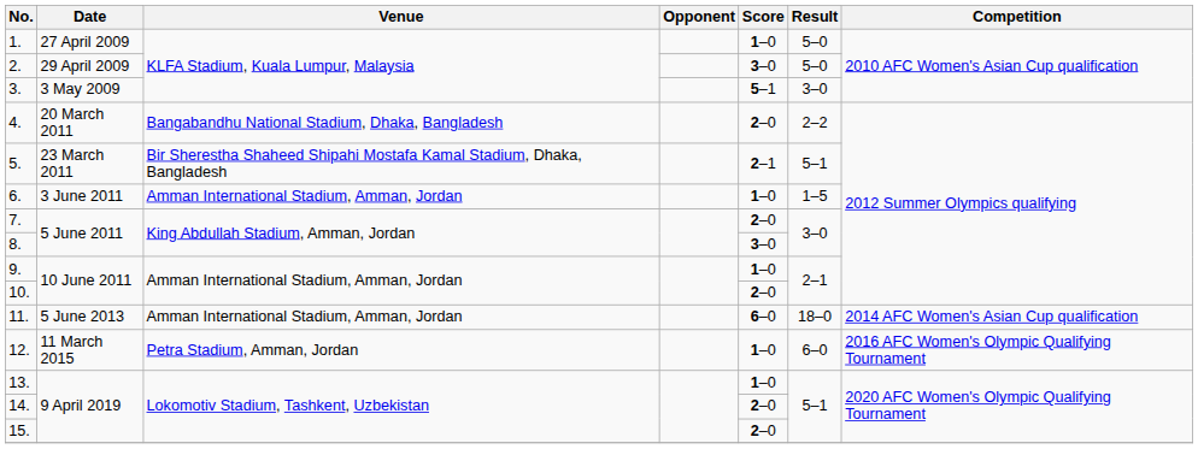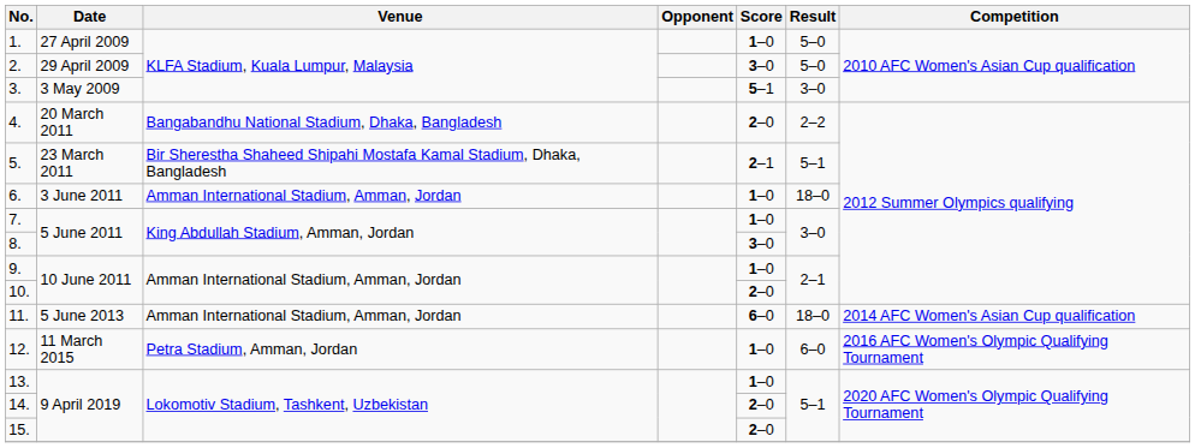 <table class="wikitable">
 <tr>
 <th>No.</th>
 <th>Date</th>
 <th>Venue</th>
 <th>Opponent</th>
 <th>Score</th>
 <th>Result</th>
 <th>Competition</th>
 </tr>
 <tr>
 <td>1.</td>
 <td>27 April 2009</td>
 <td rowspan=3><a href='#'>KLFA Stadium</a>, <a href='#'>Kuala Lumpur</a>, <a href='#'>Malaysia</a></td>
 <td></td>
 <td align=center><strong>1</strong>–0</td>
 <td align=center>5–0</td>
 <td rowspan=3><a href='#'>2010 AFC Women's Asian Cup qualification</a></td>
 </tr>
 <tr>
 <td>2.</td>
 <td>29 April 2009</td>
 <td></td>
 <td align=center><strong>3</strong>–0</td>
 <td align=center>5–0</td>
 </tr>
 <tr>
 <td>3.</td>
 <td>3 May 2009</td>
 <td></td>
 <td align=center><strong>5</strong>–1</td>
 <td align=center>3–0</td>
 </tr>
 <tr>
 <td>4.</td>
 <td>20 March 2011</td>
 <td><a href='#'>Bangabandhu National Stadium</a>, <a href='#'>Dhaka</a>, <a href='#'>Bangladesh</a></td>
 <td></td>
 <td align=center><strong>2</strong>–0</td>
 <td align=center>2–2</td>
 <td rowspan=7><a href='#'>2012 Summer Olympics qualifying</a></td>
 </tr>
 <tr>
 <td>5.</td>
 <td>23 March 2011</td>
 <td><a href='#'>Bir Sherestha Shaheed Shipahi Mostafa Kamal Stadium</a>, Dhaka, Bangladesh</td>
 <td></td>
 <td align=center><strong>2</strong>–1</td>
 <td align=center>5–1</td>
 </tr>
 <tr>
 <td>6.</td>
 <td>3 June 2011</td>
 <td><a href='#'>Amman International Stadium</a>, <a href='#'>Amman</a>, <a href='#'>Jordan</a></td>
 <td></td>
 <td align=center><strong>1</strong>–0</td>
-<td align=center>1–5</td>
+<td align=center>18–0</td>
 </tr>
 <tr>
 <td>7.</td>
 <td rowspan=2>5 June 2011</td>
 <td rowspan=2><a href='#'>King Abdullah Stadium</a>, Amman, Jordan</td>
 <td rowspan=2></td>
-<td align=center><strong>2</strong>–0</td>
+<td align=center><strong>1</strong>–0</td>
 <td rowspan=2 align=center>3–0</td>
 </tr>
 <tr>
 <td>8.</td>
 <td align=center><strong>3</strong>–0</td>
 </tr>
 <tr>
 <td>9.</td>
 <td rowspan=2>10 June 2011</td>
 <td rowspan=2>Amman International Stadium, Amman, Jordan</td>
 <td rowspan=2></td>
 <td align=center><strong>1</strong>–0</td>
 <td rowspan=2 align=center>2–1</td>
 </tr>
 <tr>
 <td>10.</td>
 <td align=center><strong>2</strong>–0</td>
 </tr>
 <tr>
 <td>11.</td>
 <td>5 June 2013</td>
 <td>Amman International Stadium, Amman, Jordan</td>
 <td></td>
 <td align=center><strong>6</strong>–0</td>
 <td align=center>18–0</td>
 <td><a href='#'>2014 AFC Women's Asian Cup qualification</a></td>
 </tr>
 <tr>
 <td>12.</td>
 <td>11 March 2015</td>
 <td><a href='#'>Petra Stadium</a>, Amman, Jordan</td>
 <td></td>
 <td align=center><strong>1</strong>–0</td>
 <td align=center>6–0</td>
 <td><a href='#'>2016 AFC Women's Olympic Qualifying Tournament</a></td>
 </tr>
 <tr>
 <td>13.</td>
 <td rowspan=3>9 April 2019</td>
 <td rowspan=3><a href='#'>Lokomotiv Stadium</a>, <a href='#'>Tashkent</a>, <a href='#'>Uzbekistan</a></td>
 <td rowspan=3></td>
 <td align=center><strong>1</strong>–0</td>
 <td rowspan=3 align=center>5–1</td>
 <td rowspan=3><a href='#'>2020 AFC Women's Olympic Qualifying Tournament</a></td>
 </tr>
 <tr>
 <td>14.</td>
 <td align=center><strong>2</strong>–0</td>
 </tr>
 <tr>
 <td>15.</td>
 <td align=center><strong>2</strong>–0</td>
 </tr>
 <tr>
 </tr>
 </table>
